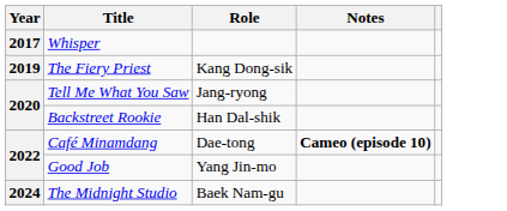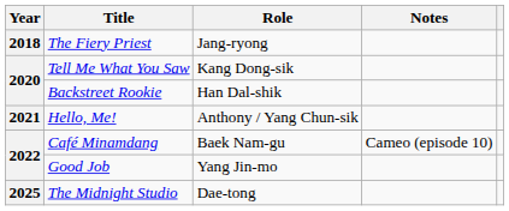 <table class="wikitable sortable plainrowheaders">
 <tr>
 <th scope="col">Year</th>
 <th scope="col">Title</th>
 <th scope="col">Role</th>
 <th>Notes</th>
 <th scope="col" class="unsortable"></th>
 </tr>
 <tr>
-<th scope="row">2017</th>
-<td><em><a href='#'>Whisper</a></em></td>
-<td></td>
-<td></td>
-<td></td>
-</tr>
-<tr>
-<th scope="row">2019</th>
+<th scope="row">2018</th>
 <td><em><a href='#'>The Fiery Priest</a></em></td>
-<td>Kang Dong-sik</td>
+<td>Jang-ryong</td>
 <td></td>
 <td></td>
 </tr>
 <tr>
 <th scope="row" rowspan=2>2020</th>
 <td><em><a href='#'>Tell Me What You Saw</a></em></td>
-<td>Jang-ryong</td>
+<td>Kang Dong-sik</td>
 <td></td>
 <td></td>
 </tr>
 <tr>
 <td><em><a href='#'>Backstreet Rookie</a></em></td>
 <td>Han Dal-shik</td>
 <td></td>
 <td></td>
 </tr>
 <tr>
+<th scope="row">2021</th>
+<td><em><a href='#'>Hello, Me!</a></em></td>
+<td>Anthony / Yang Chun-sik</td>
+<td></td>
+<td></td>
+</tr>
+<tr>
 <th scope="row" rowspan=2>2022</th>
 <td><em><a href='#'>Café Minamdang</a></em></td>
-<td>Dae-tong</td>
-<td><strong>Cameo (episode 10)</strong></td>
+<td>Baek Nam-gu</td>
+<td>Cameo (episode 10)</td>
 <td></td>
 </tr>
 <tr>
 <td><em><a href='#'>Good Job</a></em></td>
 <td>Yang Jin-mo</td>
 <td></td>
 <td></td>
 </tr>
 <tr>
-<th scope="row">2024</th>
+<th scope="row">2025</th>
 <td><em><a href='#'>The Midnight Studio</a></em></td>
-<td>Baek Nam-gu</td>
+<td>Dae-tong</td>
 <td></td>
 <td></td>
 </tr>
 </table>
